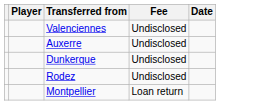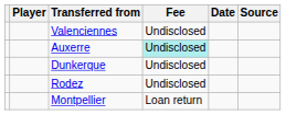 <table class="wikitable plainrowheaders sortable">
 <tr>
 <th></th>
 <th scope="col">Player</th>
 <th>Transferred from</th>
 <th style="width: 65px;">Fee</th>
 <th scope="col">Date</th>
+<th scope="col">Source</th>
 </tr>
 <tr>
 <td align="center"></td>
 <td></td>
 <td><a href='#'>Valenciennes</a></td>
 <td>Undisclosed</td>
 <td></td>
+<td></td>
 </tr>
 <tr>
 <td align="center"></td>
 <td></td>
 <td><a href='#'>Auxerre</a></td>
-<td>Undisclosed</td>
+<td style="background: paleturquoise;">Undisclosed</td>
+<td></td>
 <td></td>
 </tr>
 <tr>
 <td align="center"></td>
 <td></td>
 <td><a href='#'>Dunkerque</a></td>
 <td>Undisclosed</td>
 <td></td>
+<td></td>
 </tr>
 <tr>
 <td align="center"></td>
 <td></td>
 <td><a href='#'>Rodez</a></td>
 <td>Undisclosed</td>
+<td></td>
 <td></td>
 </tr>
 <tr>
 <td align="center"></td>
 <td></td>
 <td><a href='#'>Montpellier</a></td>
 <td>Loan return</td>
 <td></td>
+<td></td>
 </tr>
 </table>
